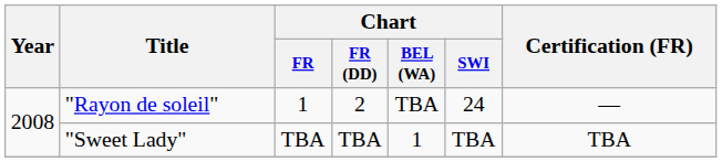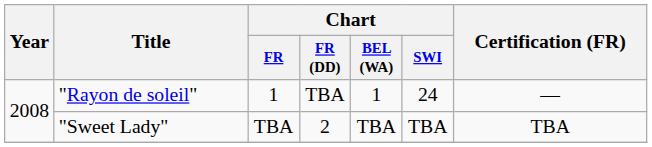 <table class="wikitable">
 <tr>
 <th rowspan="2" width="33">Year</th>
 <th rowspan="2" width="150">Title</th>
 <th colspan="4">Chart</th>
 <th rowspan="2" width="150">Certification (FR)</th>
 </tr>
 <tr>
 <th style="width:3em;font-size:75%"><a href='#'>FR</a></th>
 <th style="width:3em;font-size:75%"><a href='#'>FR</a> (DD)</th>
 <th style="width:3em;font-size:75%"><a href='#'>BEL</a> (WA)</th>
 <th style="width:3em;font-size:75%"><a href='#'>SWI</a></th>
 </tr>
 <tr>
 <td align="center" rowspan="2">2008</td>
 <td>"<a href='#'>Rayon de soleil</a>"</td>
 <td align="center">1</td>
-<td align="center">2</td>
 <td align="center">TBA</td>
+<td align="center">1</td>
 <td align="center">24</td>
 <td align="center">—</td>
 </tr>
 <tr>
 <td>"Sweet Lady"</td>
 <td align="center">TBA</td>
+<td align="center">2</td>
 <td align="center">TBA</td>
-<td align="center">1</td>
 <td align="center">TBA</td>
 <td align="center">TBA</td>
 </tr>
 <tr>
 </tr>
 </table>
